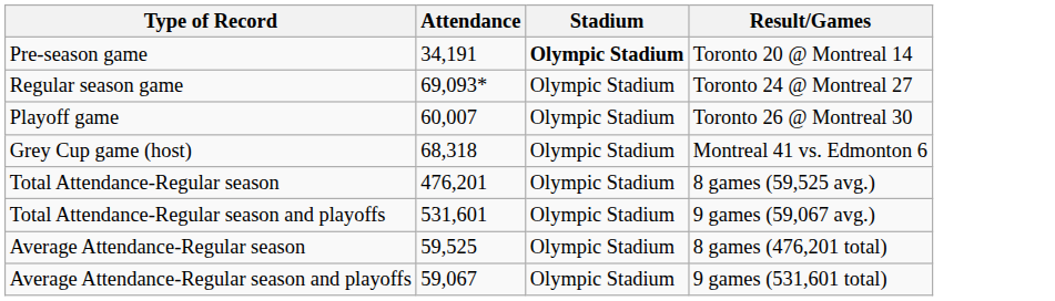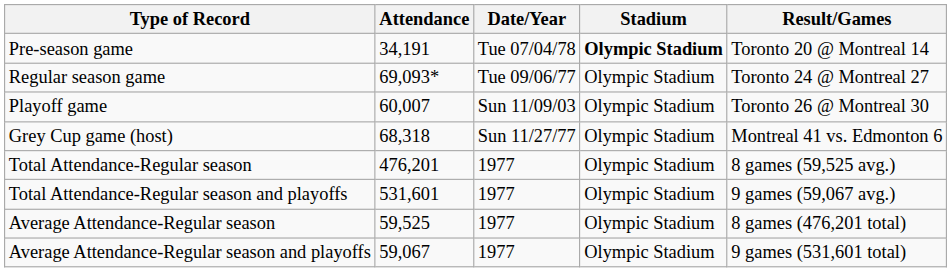 <table class="wikitable">
 <tr>
 <th>Type of Record</th>
 <th>Attendance</th>
+<th>Date/Year</th>
 <th>Stadium</th>
 <th>Result/Games</th>
 </tr>
 <tr>
 <td>Pre-season game</td>
 <td>34,191</td>
+<td>Tue 07/04/78</td>
 <td><strong>Olympic Stadium</strong></td>
 <td>Toronto 20 @ Montreal 14</td>
 </tr>
 <tr>
 <td>Regular season game</td>
 <td>69,093*</td>
+<td>Tue 09/06/77</td>
 <td>Olympic Stadium</td>
 <td>Toronto 24 @ Montreal 27</td>
 </tr>
 <tr>
 <td>Playoff game</td>
 <td>60,007</td>
+<td>Sun 11/09/03</td>
 <td>Olympic Stadium</td>
 <td>Toronto 26 @ Montreal 30</td>
 </tr>
 <tr>
 <td>Grey Cup game (host)</td>
 <td>68,318</td>
+<td>Sun 11/27/77</td>
 <td>Olympic Stadium</td>
 <td>Montreal 41 vs. Edmonton 6</td>
 </tr>
 <tr>
 <td>Total Attendance-Regular season</td>
 <td>476,201</td>
+<td>1977</td>
 <td>Olympic Stadium</td>
 <td>8 games (59,525 avg.)</td>
 </tr>
 <tr>
 <td>Total Attendance-Regular season and playoffs</td>
 <td>531,601</td>
+<td>1977</td>
 <td>Olympic Stadium</td>
 <td>9 games (59,067 avg.)</td>
 </tr>
 <tr>
 <td>Average Attendance-Regular season</td>
 <td>59,525</td>
+<td>1977</td>
 <td>Olympic Stadium</td>
 <td>8 games (476,201 total)</td>
 </tr>
 <tr>
 <td>Average Attendance-Regular season and playoffs</td>
 <td>59,067</td>
+<td>1977</td>
 <td>Olympic Stadium</td>
 <td>9 games (531,601 total)</td>
 </tr>
 </table>
